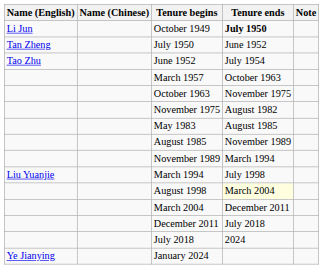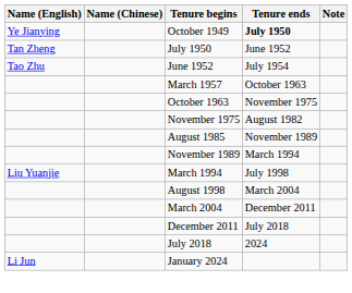 <table class="wikitable">
 <tr>
 <th>Name (English)</th>
 <th>Name (Chinese)</th>
 <th>Tenure begins</th>
 <th>Tenure ends</th>
 <th>Note</th>
 </tr>
 <tr>
-<td><a href='#'>Li Jun</a></td>
+<td><a href='#'>Ye Jianying</a></td>
 <td></td>
 <td>October 1949</td>
 <td><strong>July 1950</strong></td>
 <td></td>
 </tr>
 <tr>
 <td><a href='#'>Tan Zheng</a></td>
 <td></td>
 <td>July 1950</td>
 <td>June 1952</td>
 <td></td>
 </tr>
 <tr>
 <td><a href='#'>Tao Zhu</a></td>
 <td></td>
 <td>June 1952</td>
 <td>July 1954</td>
 <td></td>
 </tr>
 <tr>
 <td></td>
 <td></td>
 <td>March 1957</td>
 <td>October 1963</td>
 <td></td>
 </tr>
 <tr>
 <td></td>
 <td></td>
 <td>October 1963</td>
 <td>November 1975</td>
 <td></td>
 </tr>
 <tr>
 <td></td>
 <td></td>
 <td>November 1975</td>
 <td>August 1982</td>
 <td></td>
 </tr>
 <tr>
 <td></td>
 <td></td>
-<td>May 1983</td>
-<td>August 1985</td>
-<td></td>
-</tr>
-<tr>
-<td></td>
-<td></td>
 <td>August 1985</td>
 <td>November 1989</td>
 <td></td>
 </tr>
 <tr>
 <td></td>
 <td></td>
 <td>November 1989</td>
 <td>March 1994</td>
 <td></td>
 </tr>
 <tr>
 <td><a href='#'>Liu Yuanjie</a></td>
 <td></td>
 <td>March 1994</td>
 <td>July 1998</td>
 <td></td>
 </tr>
 <tr>
 <td></td>
 <td></td>
 <td>August 1998</td>
-<td style="background: lightyellow;">March 2004</td>
+<td>March 2004</td>
 <td></td>
 </tr>
 <tr>
 <td></td>
 <td></td>
 <td>March 2004</td>
 <td>December 2011</td>
 <td></td>
 </tr>
 <tr>
 <td></td>
 <td></td>
 <td>December 2011</td>
 <td>July 2018</td>
 <td></td>
 </tr>
 <tr>
 <td></td>
 <td></td>
 <td>July 2018</td>
 <td>2024</td>
 <td></td>
 </tr>
 <tr>
-<td><a href='#'>Ye Jianying</a></td>
+<td><a href='#'>Li Jun</a></td>
 <td></td>
 <td>January 2024</td>
 <td></td>
 <td></td>
 </tr>
 </table>
